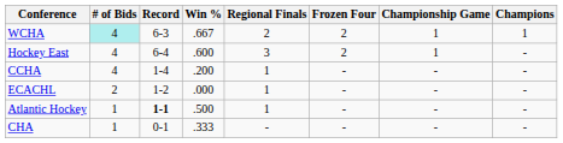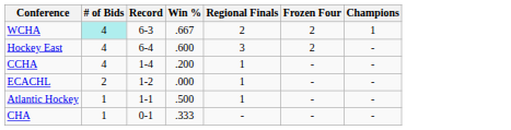 <table class="wikitable sortable">
 <tr>
 <th>Conference</th>
 <th># of Bids</th>
 <th>Record</th>
 <th>Win %</th>
 <th>Regional Finals</th>
 <th>Frozen Four</th>
-<th>Championship Game</th>
 <th>Champions</th>
 </tr>
 <tr align="center">
 <td align="left"><a href='#'>WCHA</a></td>
 <td style="background: paleturquoise;">4</td>
 <td>6-3</td>
 <td>.667</td>
 <td>2</td>
 <td>2</td>
 <td>1</td>
-<td>1</td>
 </tr>
 <tr align="center">
 <td align="left"><a href='#'>Hockey East</a></td>
 <td>4</td>
 <td>6-4</td>
 <td>.600</td>
 <td>3</td>
 <td>2</td>
-<td>1</td>
 <td>-</td>
 </tr>
 <tr align="center">
 <td align="left"><a href='#'>CCHA</a></td>
 <td>4</td>
 <td>1-4</td>
 <td>.200</td>
 <td>1</td>
-<td>-</td>
 <td>-</td>
 <td>-</td>
 </tr>
 <tr align="center">
 <td align="left"><a href='#'>ECACHL</a></td>
 <td>2</td>
 <td>1-2</td>
 <td>.000</td>
 <td>1</td>
 <td>-</td>
 <td>-</td>
-<td>-</td>
 </tr>
 <tr align="center">
 <td align="left"><a href='#'>Atlantic Hockey</a></td>
 <td>1</td>
-<td><strong>1-1</strong></td>
+<td>1-1</td>
 <td>.500</td>
 <td>1</td>
-<td>-</td>
 <td>-</td>
 <td>-</td>
 </tr>
 <tr align="center">
 <td align="left"><a href='#'>CHA</a></td>
 <td>1</td>
 <td>0-1</td>
 <td>.333</td>
 <td>-</td>
 <td>-</td>
 <td>-</td>
-<td>-</td>
 </tr>
 </table>
